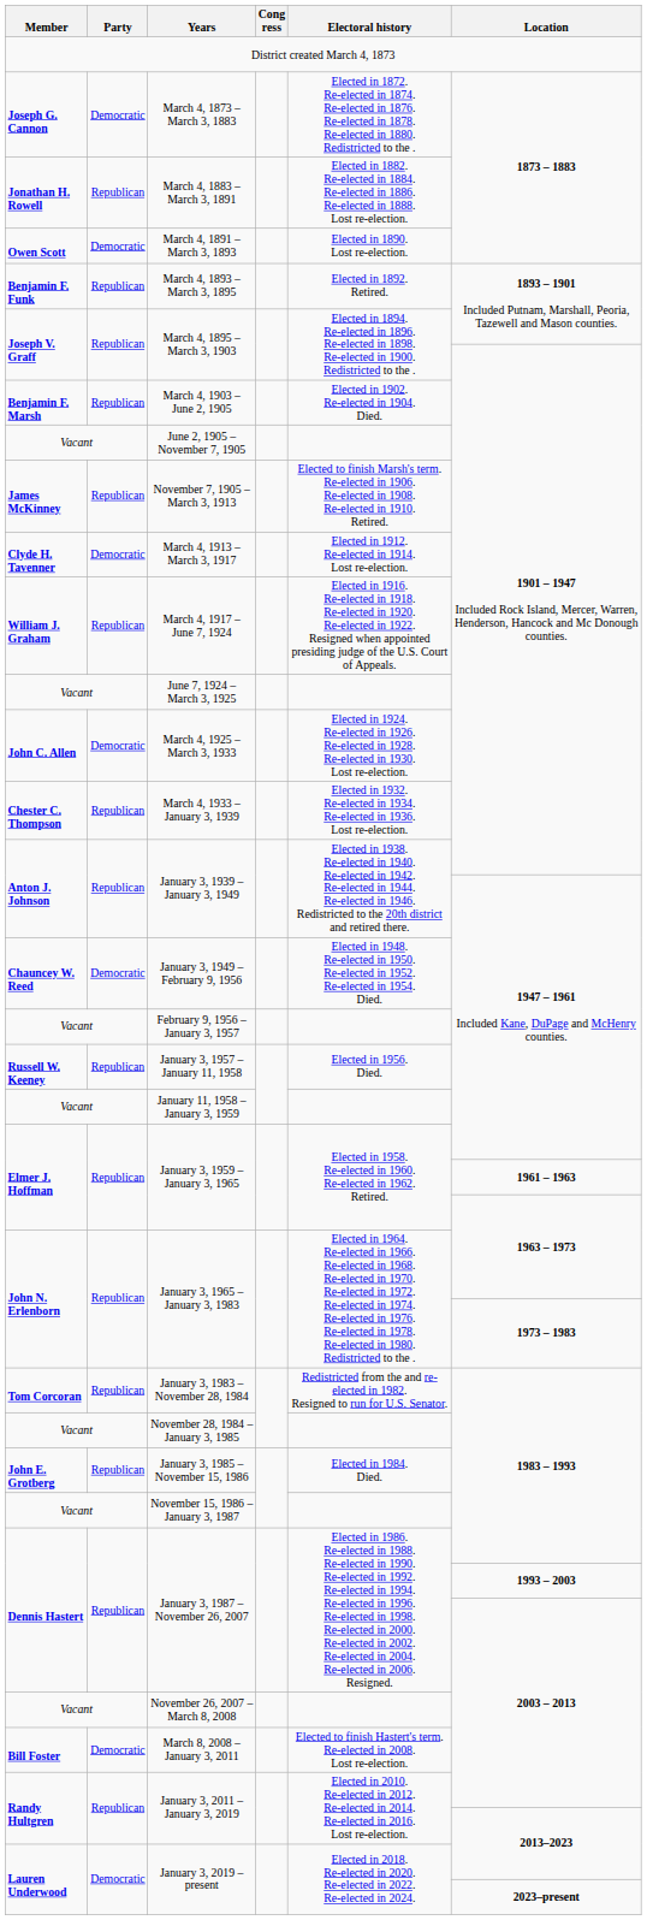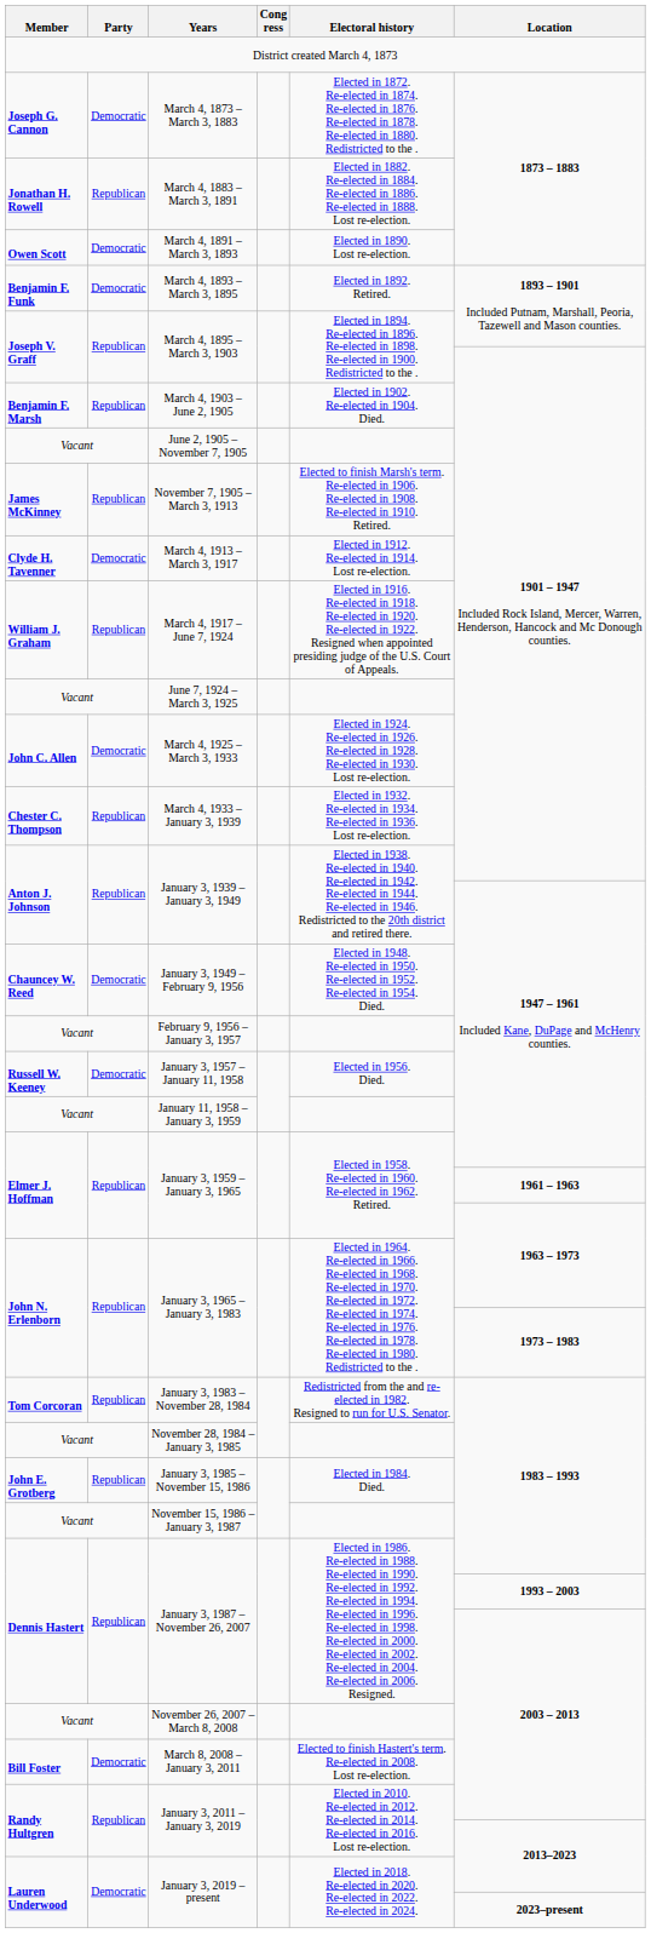 <table class=wikitable style="text-align:center">
 <tr valign=bottom>
 <th>Member</th>
 <th>Party</th>
 <th>Years</th>
 <th>Cong<br>ress</th>
 <th>Electoral history</th>
 <th>Location</th>
 </tr>
 <tr style="height:3em">
 <td colspan=6>District created March 4, 1873</td>
 </tr>
 <tr style="height:3em">
 <td align=left><br><strong><a href='#'>Joseph G. Cannon</a></strong><br></td>
 <td><a href='#'>Democratic</a></td>
 <td nowrap>March 4, 1873 –<br>March 3, 1883</td>
 <td></td>
 <td><a href='#'>Elected in 1872</a>.<br><a href='#'>Re-elected in 1874</a>.<br><a href='#'>Re-elected in 1876</a>.<br><a href='#'>Re-elected in 1878</a>.<br><a href='#'>Re-elected in 1880</a>.<br><a href='#'>Redistricted</a> to the .</td>
 <td rowspan=3><strong>1873 – 1883</strong><br></td>
 </tr>
 <tr style="height:3em">
 <td align=left><br><strong><a href='#'>Jonathan H. Rowell</a></strong><br></td>
 <td><a href='#'>Republican</a></td>
 <td nowrap>March 4, 1883 –<br>March 3, 1891</td>
 <td></td>
 <td><a href='#'>Elected in 1882</a>.<br><a href='#'>Re-elected in 1884</a>.<br><a href='#'>Re-elected in 1886</a>.<br> <a href='#'>Re-elected in 1888</a>.<br>Lost re-election.</td>
 </tr>
 <tr style="height:3em">
 <td align=left><br><strong><a href='#'>Owen Scott</a></strong><br></td>
 <td><a href='#'>Democratic</a></td>
 <td nowrap>March 4, 1891 –<br>March 3, 1893</td>
 <td></td>
 <td><a href='#'>Elected in 1890</a>.<br>Lost re-election.</td>
 </tr>
 <tr style="height:3em">
 <td align=left><br><strong><a href='#'>Benjamin F. Funk</a></strong><br></td>
-<td><a href='#'>Republican</a></td>
+<td><a href='#'>Democratic</a></td>
 <td nowrap>March 4, 1893 –<br>March 3, 1895</td>
 <td></td>
 <td><a href='#'>Elected in 1892</a>.<br>Retired.</td>
 <td rowspan=2><strong>1893 – 1901</strong><br><br>Included Putnam, Marshall, Peoria, Tazewell and Mason counties.</td>
 </tr>
 <tr style="height:3em">
 <td rowspan=2 align=left><br><strong><a href='#'>Joseph V. Graff</a></strong><br></td>
 <td rowspan=2 ><a href='#'>Republican</a></td>
 <td rowspan=2 nowrap>March 4, 1895 –<br>March 3, 1903</td>
 <td rowspan=2></td>
 <td rowspan=2><a href='#'>Elected in 1894</a>.<br><a href='#'>Re-elected in 1896</a>.<br><a href='#'>Re-elected in 1898</a>.<br><a href='#'>Re-elected in 1900</a>.<br><a href='#'>Redistricted</a> to the .</td>
 </tr>
 <tr style="height:3em">
 <td rowspan=10><strong>1901 – 1947</strong><br><br>Included Rock Island, Mercer, Warren, Henderson, Hancock and Mc Donough counties.</td>
 </tr>
 <tr style="height:3em">
 <td align=left><br><strong><a href='#'>Benjamin F. Marsh</a></strong><br></td>
 <td><a href='#'>Republican</a></td>
 <td nowrap>March 4, 1903 –<br>June 2, 1905</td>
 <td></td>
 <td><a href='#'>Elected in 1902</a>.<br><a href='#'>Re-elected in 1904</a>.<br>Died.</td>
 </tr>
 <tr style="height:3em">
 <td colspan=2><em>Vacant</em></td>
 <td nowrap>June 2, 1905 –<br>November 7, 1905</td>
 <td></td>
 </tr>
 <tr style="height:3em">
 <td align=left><br><strong><a href='#'>James McKinney</a></strong><br></td>
 <td><a href='#'>Republican</a></td>
 <td nowrap>November 7, 1905 –<br>March 3, 1913</td>
 <td></td>
 <td><a href='#'>Elected to finish Marsh's term</a>.<br><a href='#'>Re-elected in 1906</a>.<br><a href='#'>Re-elected in 1908</a>.<br><a href='#'>Re-elected in 1910</a>.<br>Retired.</td>
 </tr>
 <tr style="height:3em">
 <td align=left><br><strong><a href='#'>Clyde H. Tavenner</a></strong><br></td>
 <td><a href='#'>Democratic</a></td>
 <td nowrap>March 4, 1913 –<br>March 3, 1917</td>
 <td></td>
 <td><a href='#'>Elected in 1912</a>.<br><a href='#'>Re-elected in 1914</a>.<br>Lost re-election.</td>
 </tr>
 <tr style="height:3em">
 <td align=left><br><strong><a href='#'>William J. Graham</a></strong><br></td>
 <td><a href='#'>Republican</a></td>
 <td nowrap>March 4, 1917 –<br>June 7, 1924</td>
 <td></td>
 <td><a href='#'>Elected in 1916</a>.<br><a href='#'>Re-elected in 1918</a>.<br><a href='#'>Re-elected in 1920</a>.<br><a href='#'>Re-elected in 1922</a>.<br>Resigned when appointed presiding judge of the U.S. Court of Appeals.</td>
 </tr>
 <tr style="height:3em">
 <td colspan=2><em>Vacant</em></td>
 <td nowrap>June 7, 1924 –<br>March 3, 1925</td>
 <td></td>
 </tr>
 <tr style="height:3em">
 <td align=left><br><strong><a href='#'>John C. Allen</a></strong><br></td>
 <td><a href='#'>Democratic</a></td>
 <td nowrap>March 4, 1925 –<br>March 3, 1933</td>
 <td></td>
 <td><a href='#'>Elected in 1924</a>.<br><a href='#'>Re-elected in 1926</a>.<br><a href='#'>Re-elected in 1928</a>.<br><a href='#'>Re-elected in 1930</a>.<br>Lost re-election.</td>
 </tr>
 <tr style="height:3em">
 <td align=left><br><strong><a href='#'>Chester C. Thompson</a></strong><br></td>
 <td><a href='#'>Republican</a></td>
 <td nowrap>March 4, 1933 –<br>January 3, 1939</td>
 <td></td>
 <td><a href='#'>Elected in 1932</a>.<br><a href='#'>Re-elected in 1934</a>.<br><a href='#'>Re-elected in 1936</a>.<br>Lost re-election.</td>
 </tr>
 <tr style="height:3em">
 <td rowspan=2 align=left><br><strong><a href='#'>Anton J. Johnson</a></strong><br></td>
 <td rowspan=2 ><a href='#'>Republican</a></td>
 <td rowspan=2 nowrap>January 3, 1939 –<br>January 3, 1949</td>
 <td rowspan=2></td>
 <td rowspan=2><a href='#'>Elected in 1938</a>.<br><a href='#'>Re-elected in 1940</a>.<br><a href='#'>Re-elected in 1942</a>.<br><a href='#'>Re-elected in 1944</a>.<br><a href='#'>Re-elected in 1946</a>.<br>Redistricted to the <a href='#'>20th district</a> and retired there.</td>
 </tr>
 <tr style="height:3em">
 <td rowspan=6><strong>1947 – 1961</strong><br><br>Included <a href='#'>Kane</a>, <a href='#'>DuPage</a> and <a href='#'>McHenry</a> counties.</td>
 </tr>
 <tr style="height:3em">
 <td align=left><br><strong><a href='#'>Chauncey W. Reed</a></strong><br></td>
 <td><a href='#'>Democratic</a></td>
 <td nowrap>January 3, 1949 –<br>February 9, 1956</td>
 <td></td>
 <td><a href='#'>Elected in 1948</a>.<br><a href='#'>Re-elected in 1950</a>.<br><a href='#'>Re-elected in 1952</a>.<br><a href='#'>Re-elected in 1954</a>.<br>Died.</td>
 </tr>
 <tr style="height:3em">
 <td colspan=2><em>Vacant</em></td>
 <td nowrap>February 9, 1956 –<br>January 3, 1957</td>
 <td></td>
 </tr>
 <tr style="height:3em">
 <td align=left><br><strong><a href='#'>Russell W. Keeney</a></strong><br></td>
-<td><a href='#'>Republican</a></td>
+<td><a href='#'>Democratic</a></td>
 <td nowrap>January 3, 1957 –<br>January 11, 1958</td>
 <td rowspan="2"></td>
 <td><a href='#'>Elected in 1956</a>.<br>Died.</td>
 </tr>
 <tr style="height:3em">
 <td colspan=2><em>Vacant</em></td>
 <td nowrap>January 11, 1958 –<br>January 3, 1959</td>
 </tr>
 <tr style="height:3em">
 <td rowspan=3 align=left><br><strong><a href='#'>Elmer J. Hoffman</a></strong><br></td>
 <td rowspan=3 ><a href='#'>Republican</a></td>
 <td rowspan=3 nowrap>January 3, 1959 –<br>January 3, 1965</td>
 <td rowspan=3></td>
 <td rowspan=3><a href='#'>Elected in 1958</a>.<br><a href='#'>Re-elected in 1960</a>.<br><a href='#'>Re-elected in 1962</a>.<br>Retired.</td>
 </tr>
 <tr style="height:3em">
 <td><strong>1961 – 1963</strong><br></td>
 </tr>
 <tr style="height:3em">
 <td rowspan=2><strong>1963 – 1973</strong><br></td>
 </tr>
 <tr style="height:3em">
 <td rowspan=2 align=left><br><strong><a href='#'>John N. Erlenborn</a></strong><br></td>
 <td rowspan=2 ><a href='#'>Republican</a></td>
 <td rowspan=2 nowrap>January 3, 1965 –<br>January 3, 1983</td>
 <td rowspan=2></td>
 <td rowspan=2><a href='#'>Elected in 1964</a>.<br><a href='#'>Re-elected in 1966</a>.<br><a href='#'>Re-elected in 1968</a>.<br><a href='#'>Re-elected in 1970</a>.<br><a href='#'>Re-elected in 1972</a>.<br><a href='#'>Re-elected in 1974</a>.<br><a href='#'>Re-elected in 1976</a>.<br><a href='#'>Re-elected in 1978</a>.<br><a href='#'>Re-elected in 1980</a>.<br><a href='#'>Redistricted</a> to the .</td>
 </tr>
 <tr style="height:3em">
 <td><strong>1973 – 1983</strong><br></td>
 </tr>
 <tr style="height:3em">
 <td align=left><br><strong><a href='#'>Tom Corcoran</a></strong><br></td>
 <td><a href='#'>Republican</a></td>
 <td nowrap>January 3, 1983 –<br>November 28, 1984</td>
 <td rowspan="2"></td>
 <td><a href='#'>Redistricted</a> from the  and <a href='#'>re-elected in 1982</a>.<br>Resigned to <a href='#'>run for U.S. Senator</a>.</td>
 <td rowspan=5><strong>1983 – 1993</strong><br></td>
 </tr>
 <tr style="height:3em">
 <td colspan=2><em>Vacant</em></td>
 <td nowrap>November 28, 1984 –<br>January 3, 1985</td>
 </tr>
 <tr style="height:3em">
 <td align=left><br><strong><a href='#'>John E. Grotberg</a></strong><br></td>
 <td><a href='#'>Republican</a></td>
 <td nowrap>January 3, 1985 –<br>November 15, 1986</td>
 <td rowspan="2"></td>
 <td><a href='#'>Elected in 1984</a>.<br>Died.</td>
 </tr>
 <tr style="height:3em">
 <td colspan=2><em>Vacant</em></td>
 <td nowrap>November 15, 1986 –<br>January 3, 1987</td>
 </tr>
 <tr style="height:3em">
 <td rowspan=3 align=left><br><strong><a href='#'>Dennis Hastert</a></strong><br></td>
 <td rowspan=3 ><a href='#'>Republican</a></td>
 <td rowspan=3 nowrap>January 3, 1987 –<br>November 26, 2007</td>
 <td rowspan=3></td>
 <td rowspan=3><a href='#'>Elected in 1986</a>.<br><a href='#'>Re-elected in 1988</a>.<br><a href='#'>Re-elected in 1990</a>.<br><a href='#'>Re-elected in 1992</a>.<br><a href='#'>Re-elected in 1994</a>.<br><a href='#'>Re-elected in 1996</a>.<br><a href='#'>Re-elected in 1998</a>.<br><a href='#'>Re-elected in 2000</a>.<br><a href='#'>Re-elected in 2002</a>.<br><a href='#'>Re-elected in 2004</a>.<br><a href='#'>Re-elected in 2006</a>.<br>Resigned.</td>
 </tr>
 <tr style="height:3em">
 <td><strong>1993 – 2003</strong><br></td>
 </tr>
 <tr style="height:3em">
 <td rowspan=4><strong>2003 – 2013</strong><br></td>
 </tr>
 <tr style="height:3em">
 <td colspan=2><em>Vacant</em></td>
 <td nowrap>November 26, 2007 –<br>March 8, 2008</td>
 <td></td>
 </tr>
 <tr style="height:3em">
 <td align=left><br><strong><a href='#'>Bill Foster</a></strong><br></td>
 <td><a href='#'>Democratic</a></td>
 <td nowrap>March 8, 2008 –<br>January 3, 2011</td>
 <td></td>
 <td><a href='#'>Elected to finish Hastert's term</a>.<br><a href='#'>Re-elected in 2008</a>.<br>Lost re-election.</td>
 </tr>
 <tr style="height:3em">
 <td rowspan=2 align=left><br><strong><a href='#'>Randy Hultgren</a></strong><br></td>
 <td rowspan=2 ><a href='#'>Republican</a></td>
 <td rowspan=2 nowrap>January 3, 2011 –<br>January 3, 2019</td>
 <td rowspan=2></td>
 <td rowspan=2><a href='#'>Elected in 2010</a>.<br><a href='#'>Re-elected in 2012</a>.<br><a href='#'>Re-elected in 2014</a>.<br><a href='#'>Re-elected in 2016</a>.<br>Lost re-election.</td>
 </tr>
 <tr style="height:3em">
 <td rowspan=2><strong>2013–2023</strong><br></td>
 </tr>
 <tr style="height:3em">
 <td rowspan=2 align=left><br><strong><a href='#'>Lauren Underwood</a></strong><br></td>
 <td rowspan=2 ><a href='#'>Democratic</a></td>
 <td rowspan=2 nowrap>January 3, 2019 –<br>present</td>
 <td rowspan=2></td>
 <td rowspan=2><a href='#'>Elected in 2018</a>.<br><a href='#'>Re-elected in 2020</a>.<br><a href='#'>Re-elected in 2022</a>.<br><a href='#'>Re-elected in 2024</a>.</td>
 </tr>
 <tr style="height:3em">
 <td><strong>2023–present</strong><br></td>
 </tr>
 </table>
